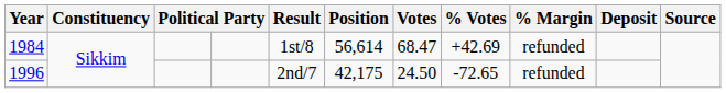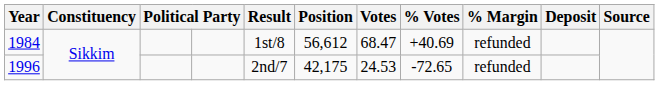 <table class="wikitable sortable" style="text-align:center;">
 <tr>
 <th>Year</th>
 <th>Constituency</th>
 <th Colspan=2>Political Party</th>
 <th>Result</th>
 <th>Position</th>
 <th>Votes</th>
 <th>% Votes</th>
 <th>% Margin</th>
 <th>Deposit</th>
 <th>Source</th>
 </tr>
 <tr>
 <td><a href='#'>1984</a></td>
 <td rowspan=2><a href='#'>Sikkim</a></td>
 <td></td>
 <td></td>
 <td>1st/8</td>
-<td>56,614</td>
+<td>56,612</td>
 <td>68.47</td>
-<td>+42.69</td>
+<td>+40.69</td>
 <td>refunded</td>
 <td></td>
 </tr>
 <tr>
 <td><a href='#'>1996</a></td>
 <td></td>
 <td></td>
 <td>2nd/7</td>
 <td>42,175</td>
-<td>24.50</td>
+<td>24.53</td>
 <td>-72.65</td>
 <td>refunded</td>
 <td></td>
 </tr>
 </table>
